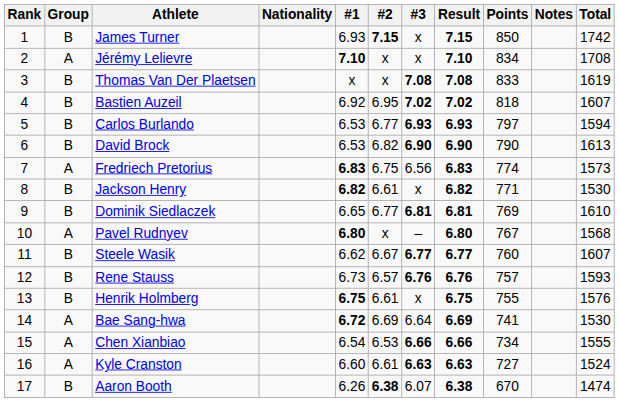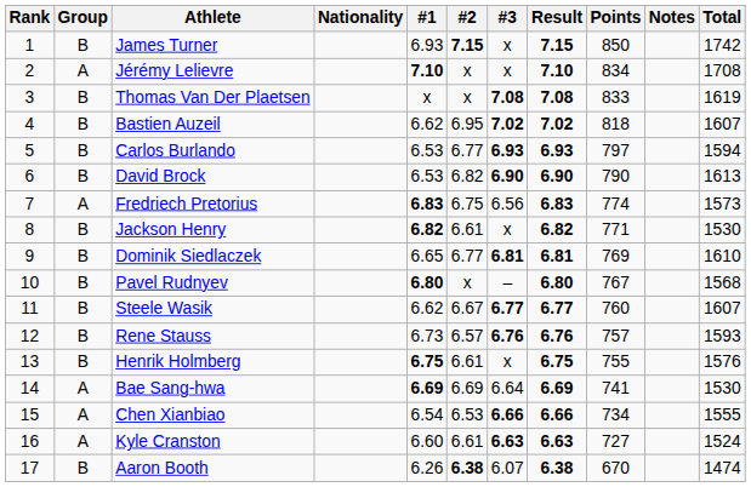 <table class="wikitable sortable" style="text-align:center">
 <tr>
 <th>Rank</th>
 <th>Group</th>
 <th>Athlete</th>
 <th>Nationality</th>
 <th>#1</th>
 <th>#2</th>
 <th>#3</th>
 <th>Result</th>
 <th>Points</th>
 <th>Notes</th>
 <th>Total</th>
 </tr>
 <tr>
 <td>1</td>
 <td>B</td>
 <td align=left><a href='#'>James Turner</a></td>
 <td align=left></td>
 <td>6.93</td>
 <td><strong>7.15</strong></td>
 <td>x</td>
 <td><strong>7.15</strong></td>
 <td>850</td>
 <td></td>
 <td>1742</td>
 </tr>
 <tr>
 <td>2</td>
 <td>A</td>
 <td align=left><a href='#'>Jérémy Lelievre</a></td>
 <td align=left></td>
 <td><strong>7.10</strong></td>
 <td>x</td>
 <td>x</td>
 <td><strong>7.10</strong></td>
 <td>834</td>
 <td></td>
 <td>1708</td>
 </tr>
 <tr>
 <td>3</td>
 <td>B</td>
 <td align=left><a href='#'>Thomas Van Der Plaetsen</a></td>
 <td align=left></td>
 <td>x</td>
 <td>x</td>
 <td><strong>7.08</strong></td>
 <td><strong>7.08</strong></td>
 <td>833</td>
 <td></td>
 <td>1619</td>
 </tr>
 <tr>
 <td>4</td>
 <td>B</td>
 <td align=left><a href='#'>Bastien Auzeil</a></td>
 <td align=left></td>
-<td>6.92</td>
+<td>6.62</td>
 <td>6.95</td>
 <td><strong>7.02</strong></td>
 <td><strong>7.02</strong></td>
 <td>818</td>
 <td></td>
 <td>1607</td>
 </tr>
 <tr>
 <td>5</td>
 <td>B</td>
 <td align=left><a href='#'>Carlos Burlando</a></td>
 <td align=left></td>
 <td>6.53</td>
 <td>6.77</td>
 <td><strong>6.93</strong></td>
 <td><strong>6.93</strong></td>
 <td>797</td>
 <td></td>
 <td>1594</td>
 </tr>
 <tr>
 <td>6</td>
 <td>B</td>
 <td align=left><a href='#'>David Brock</a></td>
 <td align=left></td>
 <td>6.53</td>
 <td>6.82</td>
 <td><strong>6.90</strong></td>
 <td><strong>6.90</strong></td>
 <td>790</td>
 <td></td>
 <td>1613</td>
 </tr>
 <tr>
 <td>7</td>
 <td>A</td>
 <td align=left><a href='#'>Fredriech Pretorius</a></td>
 <td align=left></td>
 <td><strong>6.83</strong></td>
 <td>6.75</td>
 <td>6.56</td>
 <td><strong>6.83</strong></td>
 <td>774</td>
 <td></td>
 <td>1573</td>
 </tr>
 <tr>
 <td>8</td>
 <td>B</td>
 <td align=left><a href='#'>Jackson Henry</a></td>
 <td align=left></td>
 <td><strong>6.82</strong></td>
 <td>6.61</td>
 <td>x</td>
 <td><strong>6.82</strong></td>
 <td>771</td>
 <td></td>
 <td>1530</td>
 </tr>
 <tr>
 <td>9</td>
 <td>B</td>
 <td align=left><a href='#'>Dominik Siedlaczek</a></td>
 <td align=left></td>
 <td>6.65</td>
 <td>6.77</td>
 <td><strong>6.81</strong></td>
 <td><strong>6.81</strong></td>
 <td>769</td>
 <td></td>
 <td>1610</td>
 </tr>
 <tr>
 <td>10</td>
-<td>A</td>
+<td>B</td>
 <td align=left><a href='#'>Pavel Rudnyev</a></td>
 <td align=left></td>
 <td><strong>6.80</strong></td>
 <td>x</td>
 <td>–</td>
 <td><strong>6.80</strong></td>
 <td>767</td>
 <td></td>
 <td>1568</td>
 </tr>
 <tr>
 <td>11</td>
 <td>B</td>
 <td align=left><a href='#'>Steele Wasik</a></td>
 <td align=left></td>
 <td>6.62</td>
 <td>6.67</td>
 <td><strong>6.77</strong></td>
 <td><strong>6.77</strong></td>
 <td>760</td>
 <td></td>
 <td>1607</td>
 </tr>
 <tr>
 <td>12</td>
 <td>B</td>
 <td align=left><a href='#'>Rene Stauss</a></td>
 <td align=left></td>
 <td>6.73</td>
 <td>6.57</td>
 <td><strong>6.76</strong></td>
 <td><strong>6.76</strong></td>
 <td>757</td>
 <td></td>
 <td>1593</td>
 </tr>
 <tr>
 <td>13</td>
 <td>B</td>
 <td align=left><a href='#'>Henrik Holmberg</a></td>
 <td align=left></td>
 <td><strong>6.75</strong></td>
 <td>6.61</td>
 <td>x</td>
 <td><strong>6.75</strong></td>
 <td>755</td>
 <td></td>
 <td>1576</td>
 </tr>
 <tr>
 <td>14</td>
 <td>A</td>
 <td align=left><a href='#'>Bae Sang-hwa</a></td>
 <td align=left></td>
-<td><strong>6.72</strong></td>
+<td><strong>6.69</strong></td>
 <td>6.69</td>
 <td>6.64</td>
 <td><strong>6.69</strong></td>
 <td>741</td>
 <td></td>
 <td>1530</td>
 </tr>
 <tr>
 <td>15</td>
 <td>A</td>
 <td align=left><a href='#'>Chen Xianbiao</a></td>
 <td align=left></td>
 <td>6.54</td>
 <td>6.53</td>
 <td><strong>6.66</strong></td>
 <td><strong>6.66</strong></td>
 <td>734</td>
 <td></td>
 <td>1555</td>
 </tr>
 <tr>
 <td>16</td>
 <td>A</td>
 <td align=left><a href='#'>Kyle Cranston</a></td>
 <td align=left></td>
 <td>6.60</td>
 <td>6.61</td>
 <td><strong>6.63</strong></td>
 <td><strong>6.63</strong></td>
 <td>727</td>
 <td></td>
 <td>1524</td>
 </tr>
 <tr>
 <td>17</td>
 <td>B</td>
 <td align=left><a href='#'>Aaron Booth</a></td>
 <td align=left></td>
 <td>6.26</td>
 <td><strong>6.38</strong></td>
 <td>6.07</td>
 <td><strong>6.38</strong></td>
 <td>670</td>
 <td></td>
 <td>1474</td>
 </tr>
 </table>
